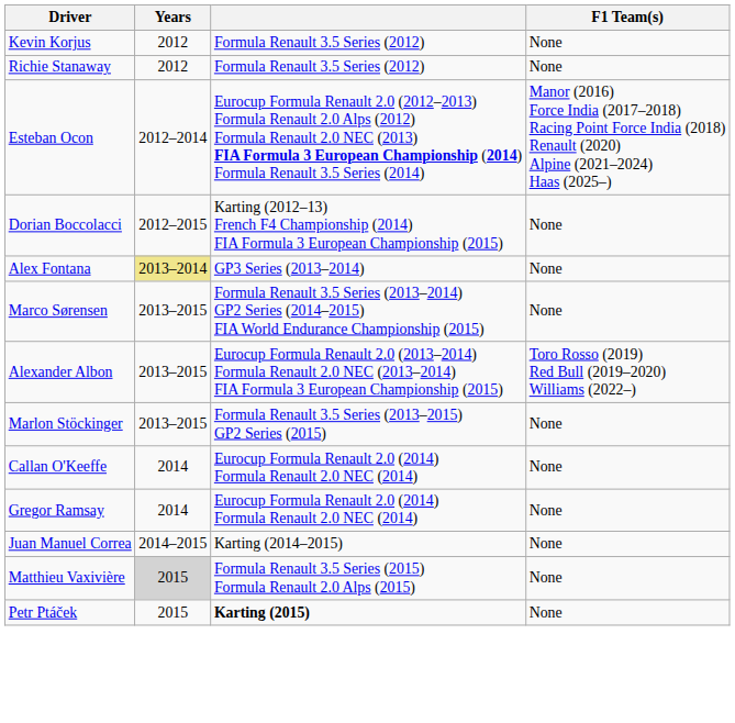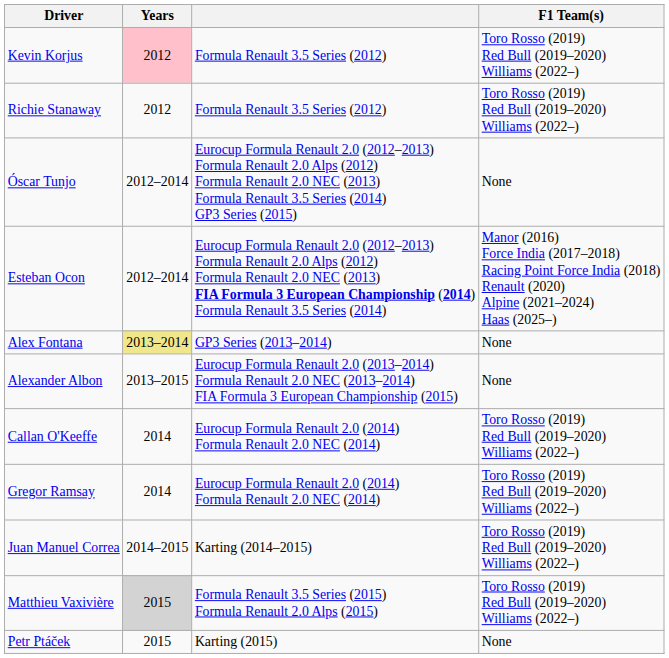 <table class="wikitable sortable" border="1" style="font-size: 90%;">
 <tr>
 <th>Driver</th>
 <th>Years</th>
 <th class="unsortable"></th>
 <th>F1 Team(s)</th>
 </tr>
 <tr>
 <td> <a href='#'>Kevin Korjus</a></td>
-<td align="center">2012</td>
+<td align="center" style="background: pink;">2012</td>
 <td><a href='#'>Formula Renault 3.5 Series</a> (<a href='#'>2012</a>)</td>
-<td>None</td>
+<td><a href='#'>Toro Rosso</a> (2019)<br><a href='#'>Red Bull</a> (2019–2020)<br><a href='#'>Williams</a> (2022–)</td>
 </tr>
 <tr>
 <td> <a href='#'>Richie Stanaway</a></td>
 <td align="center">2012</td>
 <td><a href='#'>Formula Renault 3.5 Series</a> (<a href='#'>2012</a>)</td>
+<td><a href='#'>Toro Rosso</a> (2019)<br><a href='#'>Red Bull</a> (2019–2020)<br><a href='#'>Williams</a> (2022–)</td>
+</tr>
+<tr>
+<td> <a href='#'>Óscar Tunjo</a></td>
+<td align="center">2012–2014</td>
+<td><a href='#'>Eurocup Formula Renault 2.0</a> (<a href='#'>2012</a>–<a href='#'>2013</a>)<br><a href='#'>Formula Renault 2.0 Alps</a> (<a href='#'>2012</a>)<br><a href='#'>Formula Renault 2.0 NEC</a> (<a href='#'>2013</a>)<br><a href='#'>Formula Renault 3.5 Series</a> (<a href='#'>2014</a>)<br><a href='#'>GP3 Series</a> (<a href='#'>2015</a>)</td>
 <td>None</td>
 </tr>
 <tr>
 <td> <a href='#'>Esteban Ocon</a></td>
 <td align="center">2012–2014</td>
 <td><a href='#'>Eurocup Formula Renault 2.0</a> (<a href='#'>2012</a>–<a href='#'>2013</a>)<br><a href='#'>Formula Renault 2.0 Alps</a> (<a href='#'>2012</a>)<br><a href='#'>Formula Renault 2.0 NEC</a> (<a href='#'>2013</a>)<br><strong><a href='#'>FIA Formula 3 European Championship</a></strong> (<strong><a href='#'>2014</a></strong>)<br><a href='#'>Formula Renault 3.5 Series</a> (<a href='#'>2014</a>)</td>
 <td><a href='#'>Manor</a> (2016)<br><a href='#'>Force India</a> (2017–2018)<br><a href='#'>Racing Point Force India</a> (2018)<br><a href='#'>Renault</a> (2020)<br><a href='#'>Alpine</a> (2021–2024)<br><a href='#'>Haas</a> (2025–)</td>
 </tr>
 <tr>
-<td> <a href='#'>Dorian Boccolacci</a></td>
-<td align="center">2012–2015</td>
-<td>Karting (2012–13)<br><a href='#'>French F4 Championship</a> (<a href='#'>2014</a>)<br><a href='#'>FIA Formula 3 European Championship</a> (<a href='#'>2015</a>)</td>
-<td>None</td>
-</tr>
-<tr>
 <td> <a href='#'>Alex Fontana</a></td>
 <td align="center" style="background: khaki;">2013–2014</td>
 <td><a href='#'>GP3 Series</a> (<a href='#'>2013</a>–<a href='#'>2014</a>)</td>
 <td>None</td>
 </tr>
 <tr>
-<td> <a href='#'>Marco Sørensen</a></td>
-<td align="center">2013–2015</td>
-<td><a href='#'>Formula Renault 3.5 Series</a> (<a href='#'>2013</a>–<a href='#'>2014</a>)<br><a href='#'>GP2 Series</a> (<a href='#'>2014</a>–<a href='#'>2015</a>)<br><a href='#'>FIA World Endurance Championship</a> (<a href='#'>2015</a>)</td>
-<td>None</td>
-</tr>
-<tr>
 <td> <a href='#'>Alexander Albon</a></td>
 <td align=center>2013–2015</td>
 <td><a href='#'>Eurocup Formula Renault 2.0</a> (<a href='#'>2013</a>–<a href='#'>2014</a>)<br><a href='#'>Formula Renault 2.0 NEC</a> (<a href='#'>2013</a>–<a href='#'>2014</a>)<br><a href='#'>FIA Formula 3 European Championship</a> (<a href='#'>2015</a>)</td>
-<td><a href='#'>Toro Rosso</a> (2019)<br><a href='#'>Red Bull</a> (2019–2020)<br><a href='#'>Williams</a> (2022–)</td>
-</tr>
-<tr>
-<td> <a href='#'>Marlon Stöckinger</a></td>
-<td align=center>2013–2015</td>
-<td><a href='#'>Formula Renault 3.5 Series</a> (<a href='#'>2013</a>–<a href='#'>2015</a>)<br><a href='#'>GP2 Series</a> (<a href='#'>2015</a>)</td>
 <td>None</td>
 </tr>
 <tr>
 <td> <a href='#'>Callan O'Keeffe</a></td>
 <td align="center">2014</td>
 <td><a href='#'>Eurocup Formula Renault 2.0</a> (<a href='#'>2014</a>)<br><a href='#'>Formula Renault 2.0 NEC</a> (<a href='#'>2014</a>)</td>
-<td>None</td>
+<td><a href='#'>Toro Rosso</a> (2019)<br><a href='#'>Red Bull</a> (2019–2020)<br><a href='#'>Williams</a> (2022–)</td>
 </tr>
 <tr>
 <td> <a href='#'>Gregor Ramsay</a></td>
 <td align="center">2014</td>
 <td><a href='#'>Eurocup Formula Renault 2.0</a> (<a href='#'>2014</a>)<br><a href='#'>Formula Renault 2.0 NEC</a> (<a href='#'>2014</a>)</td>
-<td>None</td>
+<td><a href='#'>Toro Rosso</a> (2019)<br><a href='#'>Red Bull</a> (2019–2020)<br><a href='#'>Williams</a> (2022–)</td>
 </tr>
 <tr>
 <td> <a href='#'>Juan Manuel Correa</a></td>
 <td align="center">2014–2015</td>
 <td>Karting (2014–2015)</td>
-<td>None</td>
+<td><a href='#'>Toro Rosso</a> (2019)<br><a href='#'>Red Bull</a> (2019–2020)<br><a href='#'>Williams</a> (2022–)</td>
 </tr>
 <tr>
 <td> <a href='#'>Matthieu Vaxivière</a></td>
 <td align=center style="background: lightgrey;">2015</td>
 <td><a href='#'>Formula Renault 3.5 Series</a> (<a href='#'>2015</a>)<br><a href='#'>Formula Renault 2.0 Alps</a> (<a href='#'>2015</a>)</td>
-<td>None</td>
+<td><a href='#'>Toro Rosso</a> (2019)<br><a href='#'>Red Bull</a> (2019–2020)<br><a href='#'>Williams</a> (2022–)</td>
 </tr>
 <tr>
 <td> <a href='#'>Petr Ptáček</a></td>
 <td align=center>2015</td>
-<td><strong>Karting (2015)</strong></td>
+<td>Karting (2015)</td>
 <td>None</td>
 </tr>
 </table>
